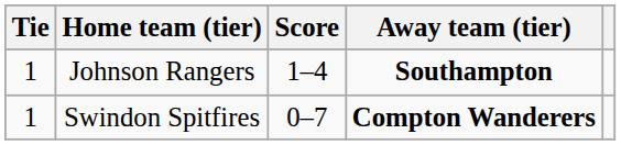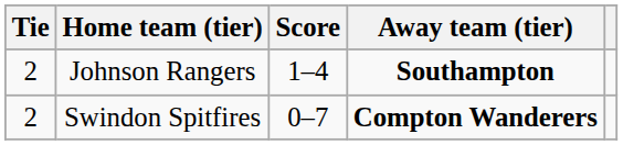 <table class="wikitable" style="text-align:center; font-size:85%">
 <tr>
 <th>Tie</th>
 <th>Home team (tier)</th>
 <th>Score</th>
 <th>Away team (tier)</th>
 <th></th>
 </tr>
 <tr>
-<td align="center">1</td>
+<td align="center">2</td>
 <td>Johnson Rangers</td>
 <td align="center">1–4</td>
 <td><strong>Southampton</strong></td>
 <td></td>
 </tr>
 <tr>
-<td align="center">1</td>
+<td align="center">2</td>
 <td>Swindon Spitfires</td>
 <td align="center">0–7</td>
 <td><strong>Compton Wanderers</strong></td>
 <td></td>
 </tr>
 </table>
